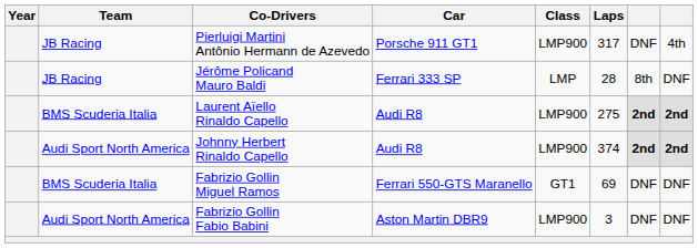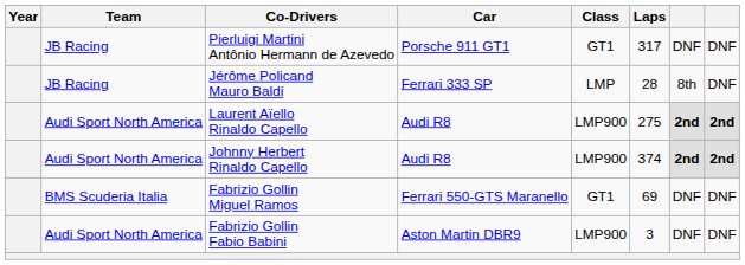 <table class="wikitable" style="text-align:center; font-size:90%">
 <tr>
 <th>Year</th>
 <th>Team</th>
 <th>Co-Drivers</th>
 <th>Car</th>
 <th>Class</th>
 <th>Laps</th>
 <th></th>
 <th></th>
 </tr>
 <tr>
 <th></th>
 <td align="left"> <a href='#'>JB Racing</a></td>
 <td align="left"> <a href='#'>Pierluigi Martini</a><br> Antônio Hermann de Azevedo</td>
 <td align="left"><a href='#'>Porsche 911 GT1</a></td>
-<td>LMP900</td>
+<td>GT1</td>
 <td>317</td>
 <td>DNF</td>
-<td>4th</td>
+<td>DNF</td>
 </tr>
 <tr>
 <th></th>
 <td align="left"> <a href='#'>JB Racing</a></td>
 <td align="left"> <a href='#'>Jérôme Policand</a><br> <a href='#'>Mauro Baldi</a></td>
 <td align="left"><a href='#'>Ferrari 333 SP</a></td>
 <td>LMP</td>
 <td>28</td>
 <td>8th</td>
 <td>DNF</td>
 </tr>
 <tr>
 <th></th>
-<td align="left"> <a href='#'>BMS Scuderia Italia</a></td>
+<td align="left"> <a href='#'>Audi Sport North America</a></td>
 <td align="left"> <a href='#'>Laurent Aïello</a><br> <a href='#'>Rinaldo Capello</a></td>
 <td align="left"><a href='#'>Audi R8</a></td>
 <td>LMP900</td>
 <td>275</td>
 <td style="background:#DFDFDF;"><strong>2nd</strong></td>
 <td style="background:#DFDFDF;"><strong>2nd</strong></td>
 </tr>
 <tr>
 <th></th>
 <td align="left"> <a href='#'>Audi Sport North America</a></td>
 <td align="left"> <a href='#'>Johnny Herbert</a><br> <a href='#'>Rinaldo Capello</a></td>
 <td align="left"><a href='#'>Audi R8</a></td>
 <td>LMP900</td>
 <td>374</td>
 <td style="background:#DFDFDF;"><strong>2nd</strong></td>
 <td style="background:#DFDFDF;"><strong>2nd</strong></td>
 </tr>
 <tr>
 <th></th>
 <td align="left"> <a href='#'>BMS Scuderia Italia</a></td>
 <td align="left"> <a href='#'>Fabrizio Gollin</a><br> <a href='#'>Miguel Ramos</a></td>
 <td align="left"><a href='#'>Ferrari 550-GTS Maranello</a></td>
 <td>GT1</td>
 <td>69</td>
 <td>DNF</td>
 <td>DNF</td>
 </tr>
 <tr>
 <th></th>
 <td align="left"> <a href='#'>Audi Sport North America</a></td>
 <td align="left"> <a href='#'>Fabrizio Gollin</a><br> <a href='#'>Fabio Babini</a></td>
 <td align="left"><a href='#'>Aston Martin DBR9</a></td>
 <td>LMP900</td>
 <td>3</td>
 <td>DNF</td>
 <td>DNF</td>
 </tr>
 <tr>
 <th colspan="8"></th>
 </tr>
 </table>
